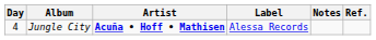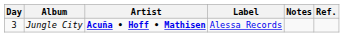 <table class="wikitable">
 <tr>
 <th>Day</th>
 <th>Album</th>
 <th>Artist</th>
 <th>Label</th>
 <th>Notes</th>
 <th>Ref.</th>
 </tr>
 <tr>
-<td rowspan="1" style="text-align:center;">4</td>
+<td rowspan="1" style="text-align:center;">3</td>
 <td><em>Jungle City</em></td>
 <td><strong><a href='#'>Acuña</a> • <a href='#'>Hoff</a> • <a href='#'>Mathisen</a></strong></td>
 <td><a href='#'>Alessa Records</a></td>
 <td></td>
 <td style="text-align:center;"></td>
 </tr>
 </table>
